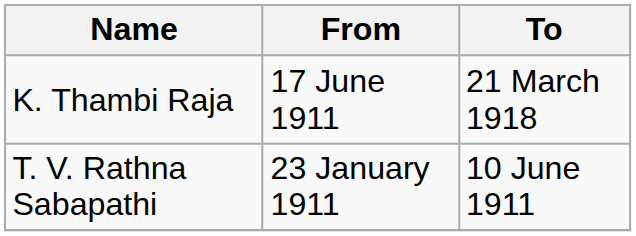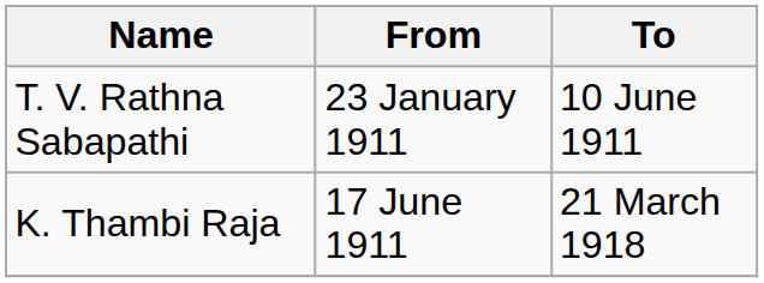 <table class="wikitable" style="width: 50%;">
 <tr>
 <th>Name</th>
 <th>From</th>
 <th>To</th>
 </tr>
 <tr>
+<td>T. V. Rathna Sabapathi</td>
+<td>23 January 1911</td>
+<td>10 June 1911</td>
+</tr>
+<tr>
 <td>K. Thambi Raja</td>
 <td>17 June 1911</td>
 <td>21 March 1918</td>
 </tr>
 <tr>
-<td>T. V. Rathna Sabapathi</td>
-<td>23 January 1911</td>
-<td>10 June 1911</td>
-</tr>
-<tr>
 </tr>
 </table>
